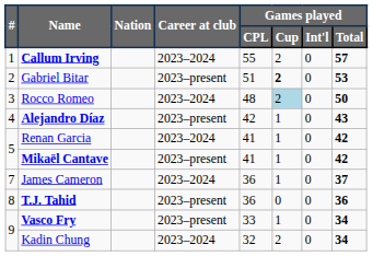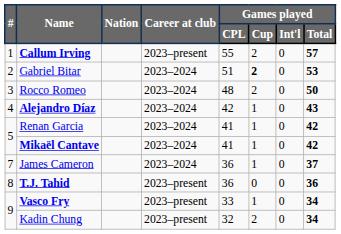 <table class="wikitable sortable">
 <tr>
 <th rowspan="2" style="background:#696969; color:#FFF; border:2px solid #102F52;" scope="col">#</th>
 <th rowspan="2" style="background:#696969; color:#FFF; border:2px solid #102F52;" scope="col">Name</th>
 <th rowspan="2" style="background:#696969; color:#FFF; border:2px solid #102F52;" scope="col">Nation</th>
 <th rowspan="2" style="background:#696969; color:#FFF; border:2px solid #102F52;" scope="col">Career at club</th>
 <th colspan="4" style="background:#696969; color:#FFF; border:2px solid #102F52;" scope="col">Games played</th>
 </tr>
 <tr>
 <th style="background:#696969; color:#FFF; border: 2px solid #000000;">CPL</th>
 <th style="background:#696969; color:#FFF; border: 2px solid #000000;">Cup</th>
 <th style="background:#696969; color:#FFF; border: 2px solid #000000;">Int'l</th>
 <th style="background:#696969; color:#FFF; border: 2px solid #000000;">Total</th>
 </tr>
 <tr>
 <td>1</td>
 <td><strong><a href='#'>Callum Irving</a></strong></td>
 <td></td>
-<td>2023–2024</td>
+<td>2023–present</td>
 <td>55</td>
 <td>2</td>
 <td>0</td>
 <td><strong>57</strong></td>
 </tr>
 <tr>
 <td>2</td>
 <td><a href='#'>Gabriel Bitar</a></td>
 <td></td>
-<td>2023–present</td>
+<td>2023–2024</td>
 <td>51</td>
 <td><strong>2</strong></td>
 <td>0</td>
 <td><strong>53</strong></td>
 </tr>
 <tr>
 <td>3</td>
 <td><a href='#'>Rocco Romeo</a></td>
 <td></td>
 <td>2023–2024</td>
 <td>48</td>
-<td style="background: lightblue;">2</td>
+<td>2</td>
 <td>0</td>
 <td><strong>50</strong></td>
 </tr>
 <tr>
 <td>4</td>
 <td><strong><a href='#'>Alejandro Díaz</a></strong></td>
 <td></td>
-<td>2023–present</td>
+<td>2023–2024</td>
 <td>42</td>
 <td>1</td>
 <td>0</td>
 <td><strong>43</strong></td>
 </tr>
 <tr>
 <td rowspan="2">5</td>
 <td><a href='#'>Renan Garcia</a></td>
 <td></td>
 <td>2023–2024</td>
 <td>41</td>
 <td>1</td>
 <td>0</td>
 <td><strong>42</strong></td>
 </tr>
 <tr>
 <td><strong><a href='#'>Mikaël Cantave</a></strong></td>
 <td></td>
-<td>2023–present</td>
+<td>2023–2024</td>
 <td>41</td>
 <td>1</td>
 <td>0</td>
 <td><strong>42</strong></td>
 </tr>
 <tr>
 <td>7</td>
 <td><a href='#'>James Cameron</a></td>
 <td></td>
 <td>2023–2024</td>
 <td>36</td>
 <td>1</td>
 <td>0</td>
 <td><strong>37</strong></td>
 </tr>
 <tr>
 <td>8</td>
 <td><strong><a href='#'>T.J. Tahid</a></strong></td>
 <td></td>
 <td>2023–present</td>
 <td>36</td>
 <td>0</td>
 <td>0</td>
 <td><strong>36</strong></td>
 </tr>
 <tr>
 <td rowspan="2">9</td>
 <td><strong><a href='#'>Vasco Fry</a></strong></td>
 <td></td>
 <td>2023–present</td>
 <td>33</td>
 <td>1</td>
 <td>0</td>
 <td><strong>34</strong></td>
 </tr>
 <tr>
 <td><a href='#'>Kadin Chung</a></td>
 <td></td>
-<td>2023–2024</td>
+<td>2023–present</td>
 <td>32</td>
 <td>2</td>
 <td>0</td>
 <td><strong>34</strong></td>
 </tr>
 </table>
